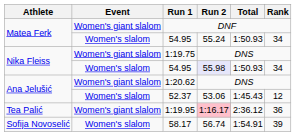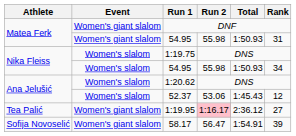 <table class="wikitable" style="font-size:90%">
 <tr>
 <th>Athlete</th>
 <th>Event</th>
 <th>Run 1</th>
 <th>Run 2</th>
 <th>Total</th>
 <th>Rank</th>
 </tr>
 <tr>
 <td rowspan="2"><a href='#'>Matea Ferk</a></td>
 <td align="center"><a href='#'>Women's giant slalom</a></td>
 <td colspan="4" align="center"><em>DNF</em></td>
 </tr>
 <tr>
-<td align="center"><a href='#'>Women's slalom</a></td>
+<td align="center"><a href='#'>Women's giant slalom</a></td>
 <td align="center">54.95</td>
-<td align="center">55.24</td>
+<td align="center">55.98</td>
 <td align="center">1:50.93</td>
-<td align="center">34</td>
+<td align="center">31</td>
 </tr>
 <tr>
 <td rowspan="2"><a href='#'>Nika Fleiss</a></td>
-<td align="center"><a href='#'>Women's giant slalom</a></td>
+<td align="center"><a href='#'>Women's slalom</a></td>
 <td>1:19.75</td>
 <td colspan="3" align="center"><em>DNS</em></td>
 </tr>
 <tr>
 <td align="center"><a href='#'>Women's slalom</a></td>
 <td align="center">54.95</td>
-<td align="center" style="background: lavender;">55.98</td>
+<td align="center">55.98</td>
 <td align="center">1:50.93</td>
 <td align="center">34</td>
 </tr>
 <tr>
 <td rowspan="2"><a href='#'>Ana Jelušić</a></td>
-<td align="center"><a href='#'>Women's giant slalom</a></td>
+<td align="center"><a href='#'>Women's slalom</a></td>
 <td align="center">1:20.62</td>
 <td colspan="3" align="center"><em>DNS</em></td>
 </tr>
 <tr>
 <td align="center"><a href='#'>Women's slalom</a></td>
 <td align="center">52.37</td>
 <td align="center">53.06</td>
 <td align="center">1:45.43</td>
 <td align="center">12</td>
 </tr>
 <tr>
 <td><a href='#'>Tea Palić</a></td>
 <td align="center"><a href='#'>Women's giant slalom</a></td>
 <td align="center">1:19.95</td>
 <td align="center" style="background: pink;">1:16.17</td>
 <td align="center">2:36.12</td>
-<td align="center">36</td>
+<td align="center">27</td>
 </tr>
 <tr>
 <td><a href='#'>Sofija Novoselić</a></td>
-<td align="center"><a href='#'>Women's slalom</a></td>
+<td align="center"><a href='#'>Women's giant slalom</a></td>
 <td align="center">58.17</td>
-<td align="center">56.74</td>
+<td align="center">56.47</td>
 <td align="center">1:54.91</td>
 <td align="center">39</td>
 </tr>
 </table>
